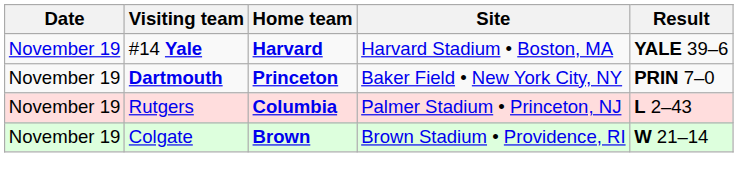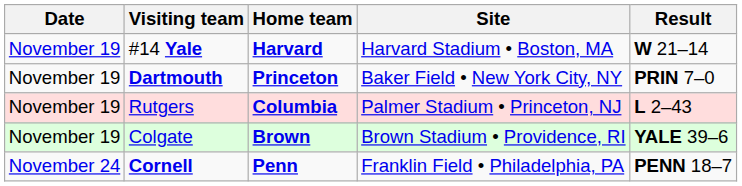 <table class="wikitable">
 <tr>
 <th>Date</th>
 <th>Visiting team</th>
 <th>Home team</th>
 <th>Site</th>
 <th>Result</th>
 </tr>
 <tr>
 <td><a href='#'>November 19</a></td>
 <td>#14 <strong><a href='#'>Yale</a></strong></td>
 <td><strong><a href='#'>Harvard</a></strong></td>
 <td><a href='#'>Harvard Stadium</a> • <a href='#'>Boston, MA</a></td>
-<td><strong>YALE</strong> 39–6</td>
+<td><strong>W</strong> 21–14</td>
 </tr>
 <tr>
 <td>November 19</td>
 <td><strong><a href='#'>Dartmouth</a></strong></td>
 <td><strong><a href='#'>Princeton</a></strong></td>
 <td><a href='#'>Baker Field</a> • <a href='#'>New York City, NY</a></td>
 <td><strong>PRIN</strong> 7–0</td>
 </tr>
 <tr style="background:#FFDDDD;">
 <td>November 19</td>
 <td><a href='#'>Rutgers</a></td>
 <td><strong><a href='#'>Columbia</a></strong></td>
 <td><a href='#'>Palmer Stadium</a> • <a href='#'>Princeton, NJ</a></td>
 <td><strong>L</strong> 2–43</td>
 </tr>
 <tr style="background:#DDFFDD;">
 <td>November 19</td>
 <td><a href='#'>Colgate</a></td>
 <td><strong><a href='#'>Brown</a></strong></td>
 <td><a href='#'>Brown Stadium</a> • <a href='#'>Providence, RI</a></td>
-<td><strong>W</strong> 21–14</td>
+<td><strong>YALE</strong> 39–6</td>
+</tr>
+<tr>
+<td><a href='#'>November 24</a></td>
+<td><strong><a href='#'>Cornell</a></strong></td>
+<td><strong><a href='#'>Penn</a></strong></td>
+<td><a href='#'>Franklin Field</a> • <a href='#'>Philadelphia, PA</a></td>
+<td><strong>PENN</strong> 18–7</td>
 </tr>
 </table>
